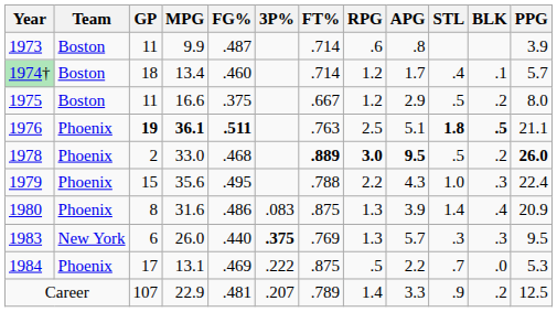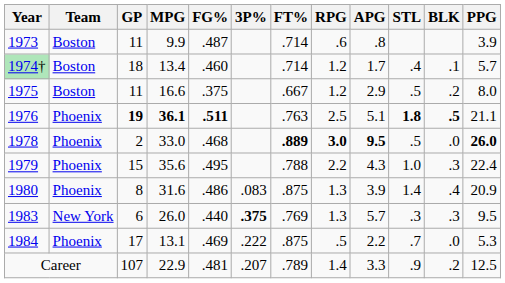 <table class="wikitable sortable" style="font-size:95%; text-align:right;">
 <tr>
 <th>Year</th>
 <th>Team</th>
 <th>GP</th>
 <th>MPG</th>
 <th>FG%</th>
 <th>3P%</th>
 <th>FT%</th>
 <th>RPG</th>
 <th>APG</th>
 <th>STL</th>
 <th>BLK</th>
 <th>PPG</th>
 </tr>
 <tr>
 <td style="text-align:left;"><a href='#'>1973</a></td>
 <td style="text-align:left;"><a href='#'>Boston</a></td>
 <td>11</td>
 <td>9.9</td>
 <td>.487</td>
 <td></td>
 <td>.714</td>
 <td>.6</td>
 <td>.8</td>
 <td></td>
 <td></td>
 <td>3.9</td>
 </tr>
 <tr>
 <td style="text-align:left;background:#afe6ba;"><a href='#'>1974</a>†</td>
 <td style="text-align:left;"><a href='#'>Boston</a></td>
 <td>18</td>
 <td>13.4</td>
 <td>.460</td>
 <td></td>
 <td>.714</td>
 <td>1.2</td>
 <td>1.7</td>
 <td>.4</td>
 <td>.1</td>
 <td>5.7</td>
 </tr>
 <tr>
 <td style="text-align:left;"><a href='#'>1975</a></td>
 <td style="text-align:left;"><a href='#'>Boston</a></td>
 <td>11</td>
 <td>16.6</td>
 <td>.375</td>
 <td></td>
 <td>.667</td>
 <td>1.2</td>
 <td>2.9</td>
 <td>.5</td>
 <td>.2</td>
 <td>8.0</td>
 </tr>
 <tr>
 <td style="text-align:left;"><a href='#'>1976</a></td>
 <td style="text-align:left;"><a href='#'>Phoenix</a></td>
 <td><strong>19</strong></td>
 <td><strong>36.1</strong></td>
 <td><strong>.511</strong></td>
 <td></td>
 <td>.763</td>
 <td>2.5</td>
 <td>5.1</td>
 <td><strong>1.8</strong></td>
 <td><strong>.5</strong></td>
 <td>21.1</td>
 </tr>
 <tr>
 <td style="text-align:left;"><a href='#'>1978</a></td>
 <td style="text-align:left;"><a href='#'>Phoenix</a></td>
 <td>2</td>
 <td>33.0</td>
 <td>.468</td>
 <td></td>
 <td><strong>.889</strong></td>
 <td><strong>3.0</strong></td>
 <td><strong>9.5</strong></td>
 <td>.5</td>
-<td>.2</td>
+<td>.0</td>
 <td><strong>26.0</strong></td>
 </tr>
 <tr>
 <td style="text-align:left;"><a href='#'>1979</a></td>
 <td style="text-align:left;"><a href='#'>Phoenix</a></td>
 <td>15</td>
 <td>35.6</td>
 <td>.495</td>
 <td></td>
 <td>.788</td>
 <td>2.2</td>
 <td>4.3</td>
 <td>1.0</td>
 <td>.3</td>
 <td>22.4</td>
 </tr>
 <tr>
 <td style="text-align:left;"><a href='#'>1980</a></td>
 <td style="text-align:left;"><a href='#'>Phoenix</a></td>
 <td>8</td>
 <td>31.6</td>
 <td>.486</td>
 <td>.083</td>
 <td>.875</td>
 <td>1.3</td>
 <td>3.9</td>
 <td>1.4</td>
 <td>.4</td>
 <td>20.9</td>
 </tr>
 <tr>
 <td style="text-align:left;"><a href='#'>1983</a></td>
 <td style="text-align:left;"><a href='#'>New York</a></td>
 <td>6</td>
 <td>26.0</td>
 <td>.440</td>
 <td><strong>.375</strong></td>
 <td>.769</td>
 <td>1.3</td>
 <td>5.7</td>
 <td>.3</td>
 <td>.3</td>
 <td>9.5</td>
 </tr>
 <tr>
 <td style="text-align:left;"><a href='#'>1984</a></td>
 <td style="text-align:left;"><a href='#'>Phoenix</a></td>
 <td>17</td>
 <td>13.1</td>
 <td>.469</td>
 <td>.222</td>
 <td>.875</td>
 <td>.5</td>
 <td>2.2</td>
 <td>.7</td>
 <td>.0</td>
 <td>5.3</td>
 </tr>
 <tr class="sortbottom">
 <td colspan="2" style="text-align:center;">Career</td>
 <td>107</td>
 <td>22.9</td>
 <td>.481</td>
 <td>.207</td>
 <td>.789</td>
 <td>1.4</td>
 <td>3.3</td>
 <td>.9</td>
 <td>.2</td>
 <td>12.5</td>
 </tr>
 </table>
